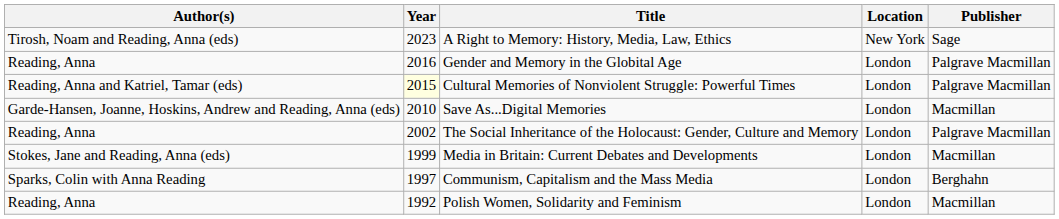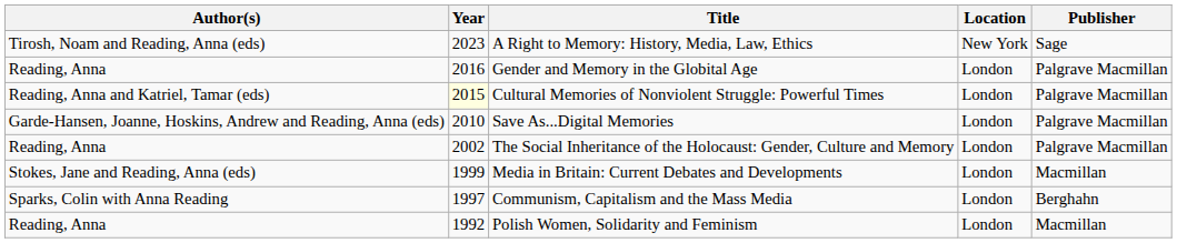 <table class="wikitable">
 <tr>
 <th>Author(s)</th>
 <th>Year</th>
 <th>Title</th>
 <th>Location</th>
 <th>Publisher</th>
 </tr>
 <tr>
 <td>Tirosh, Noam and Reading, Anna (eds)</td>
 <td>2023</td>
 <td>A Right to Memory: History, Media, Law, Ethics</td>
 <td>New York</td>
 <td>Sage</td>
 </tr>
 <tr>
 <td>Reading, Anna</td>
 <td>2016</td>
 <td>Gender and Memory in the Globital Age</td>
 <td>London</td>
 <td>Palgrave Macmillan</td>
 </tr>
 <tr>
 <td>Reading, Anna and Katriel, Tamar (eds)</td>
 <td style="background: lightyellow;">2015</td>
 <td>Cultural Memories of Nonviolent Struggle: Powerful Times</td>
 <td>London</td>
 <td>Palgrave Macmillan</td>
 </tr>
 <tr>
 <td>Garde-Hansen, Joanne, Hoskins, Andrew and Reading, Anna (eds)</td>
 <td>2010</td>
 <td>Save As...Digital Memories</td>
 <td>London</td>
-<td>Macmillan</td>
+<td>Palgrave Macmillan</td>
 </tr>
 <tr>
 <td>Reading, Anna</td>
 <td>2002</td>
 <td>The Social Inheritance of the Holocaust: Gender, Culture and Memory</td>
 <td>London</td>
 <td>Palgrave Macmillan</td>
 </tr>
 <tr>
 <td>Stokes, Jane and Reading, Anna (eds)</td>
 <td>1999</td>
 <td>Media in Britain: Current Debates and Developments</td>
 <td>London</td>
 <td>Macmillan</td>
 </tr>
 <tr>
 <td>Sparks, Colin with Anna Reading</td>
 <td>1997</td>
 <td>Communism, Capitalism and the Mass Media</td>
 <td>London</td>
 <td>Berghahn</td>
 </tr>
 <tr>
 <td>Reading, Anna</td>
 <td>1992</td>
 <td>Polish Women, Solidarity and Feminism</td>
 <td>London</td>
 <td>Macmillan</td>
 </tr>
 </table>
